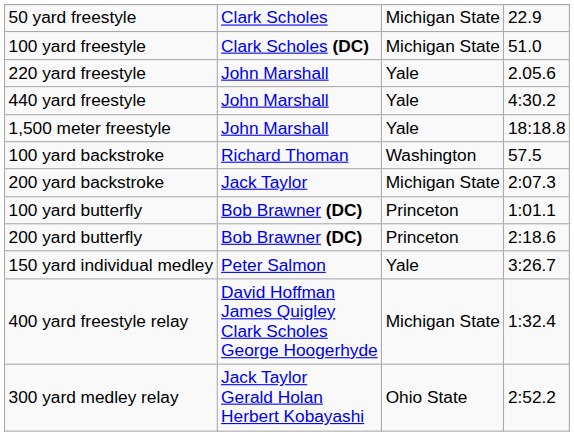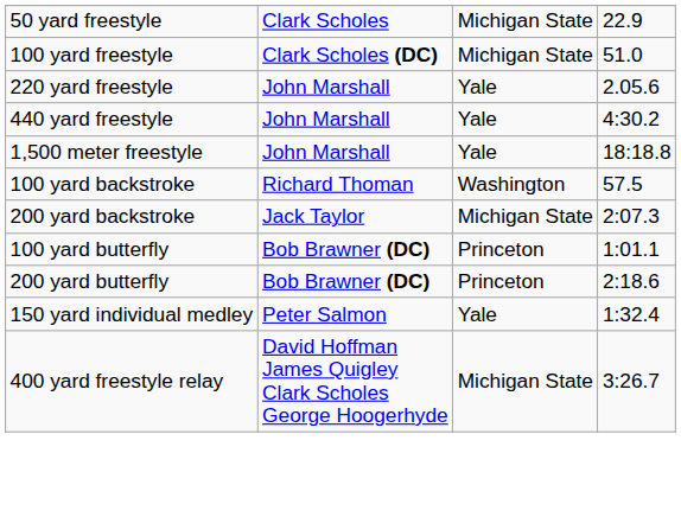 <table class="wikitable sortable" style="text-align:left">
 <tr>
 </tr>
 <tr>
 <td>50 yard freestyle</td>
 <td><a href='#'>Clark Scholes</a></td>
 <td>Michigan State</td>
 <td>22.9</td>
 </tr>
 <tr>
 <td>100 yard freestyle</td>
 <td><a href='#'>Clark Scholes</a> <strong>(DC)</strong></td>
 <td>Michigan State</td>
 <td>51.0</td>
 </tr>
 <tr>
 <td>220 yard freestyle</td>
 <td> <a href='#'>John Marshall</a></td>
 <td>Yale</td>
 <td>2.05.6</td>
 </tr>
 <tr>
 <td>440 yard freestyle</td>
 <td> <a href='#'>John Marshall</a></td>
 <td>Yale</td>
 <td>4:30.2</td>
 </tr>
 <tr>
 <td>1,500 meter freestyle</td>
 <td> <a href='#'>John Marshall</a></td>
 <td>Yale</td>
 <td>18:18.8</td>
 </tr>
 <tr>
 <td>100 yard backstroke</td>
 <td><a href='#'>Richard Thoman</a></td>
 <td>Washington</td>
 <td>57.5</td>
 </tr>
 <tr>
 <td>200 yard backstroke</td>
 <td><a href='#'>Jack Taylor</a></td>
 <td>Michigan State</td>
 <td>2:07.3</td>
 </tr>
 <tr>
 <td>100 yard butterfly</td>
 <td><a href='#'>Bob Brawner</a> <strong>(DC)</strong></td>
 <td>Princeton</td>
 <td>1:01.1</td>
 </tr>
 <tr>
 <td>200 yard butterfly</td>
 <td><a href='#'>Bob Brawner</a> <strong>(DC)</strong></td>
 <td>Princeton</td>
 <td>2:18.6</td>
 </tr>
 <tr>
 <td>150 yard individual medley</td>
 <td> <a href='#'>Peter Salmon</a></td>
 <td>Yale</td>
-<td>3:26.7</td>
+<td>1:32.4</td>
 </tr>
 <tr>
 <td>400 yard freestyle relay</td>
 <td><a href='#'>David Hoffman</a><br><a href='#'>James Quigley</a><br><a href='#'>Clark Scholes</a><br><a href='#'>George Hoogerhyde</a></td>
 <td>Michigan State</td>
-<td>1:32.4</td>
-</tr>
-<tr>
-<td>300 yard medley relay</td>
-<td><a href='#'>Jack Taylor</a><br><a href='#'>Gerald Holan</a><br><a href='#'>Herbert Kobayashi</a></td>
-<td>Ohio State</td>
-<td>2:52.2</td>
+<td>3:26.7</td>
 </tr>
 </table>
